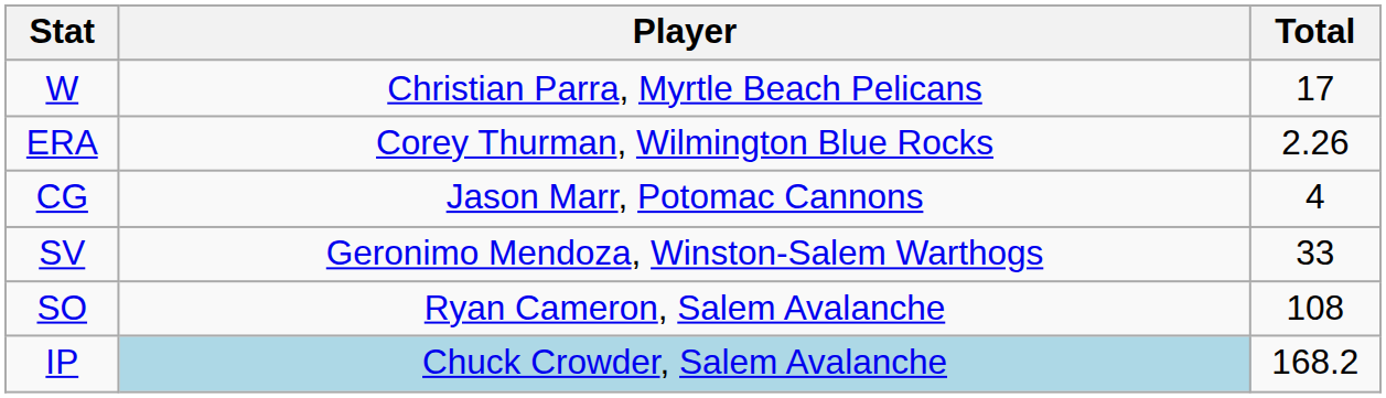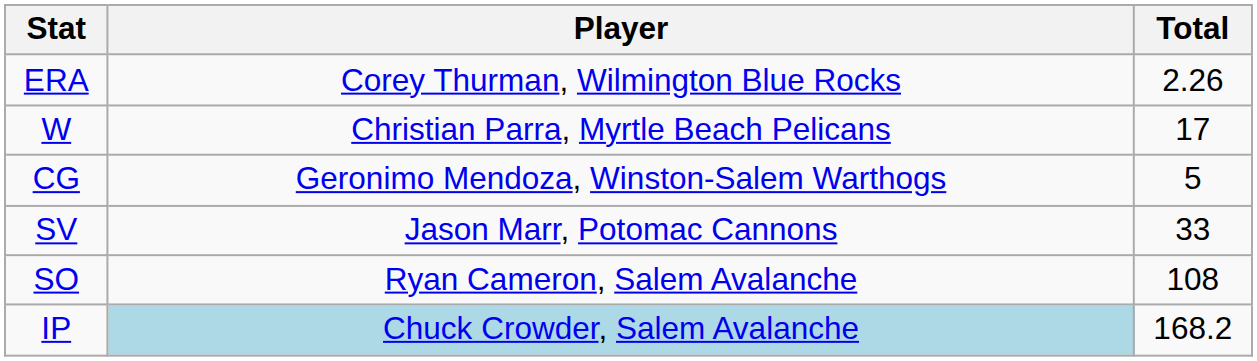 <table class="wikitable" width="40%" style="text-align:center;">
 <tr>
 <th width="5%">Stat</th>
 <th width="60%">Player</th>
 <th width="5%">Total</th>
 </tr>
 <tr>
+<td><a href='#'>ERA</a></td>
+<td><a href='#'>Corey Thurman</a>, <a href='#'>Wilmington Blue Rocks</a></td>
+<td>2.26</td>
+</tr>
+<tr>
 <td><a href='#'>W</a></td>
 <td><a href='#'>Christian Parra</a>, <a href='#'>Myrtle Beach Pelicans</a></td>
 <td>17</td>
 </tr>
 <tr>
-<td><a href='#'>ERA</a></td>
-<td><a href='#'>Corey Thurman</a>, <a href='#'>Wilmington Blue Rocks</a></td>
-<td>2.26</td>
-</tr>
-<tr>
 <td><a href='#'>CG</a></td>
-<td><a href='#'>Jason Marr</a>, <a href='#'>Potomac Cannons</a></td>
-<td>4</td>
+<td><a href='#'>Geronimo Mendoza</a>, <a href='#'>Winston-Salem Warthogs</a></td>
+<td>5</td>
 </tr>
 <tr>
 <td><a href='#'>SV</a></td>
-<td><a href='#'>Geronimo Mendoza</a>, <a href='#'>Winston-Salem Warthogs</a></td>
+<td><a href='#'>Jason Marr</a>, <a href='#'>Potomac Cannons</a></td>
 <td>33</td>
 </tr>
 <tr>
 <td><a href='#'>SO</a></td>
 <td><a href='#'>Ryan Cameron</a>, <a href='#'>Salem Avalanche</a></td>
 <td>108</td>
 </tr>
 <tr>
 <td><a href='#'>IP</a></td>
 <td style="background: lightblue;"><a href='#'>Chuck Crowder</a>, <a href='#'>Salem Avalanche</a></td>
 <td>168.2</td>
 </tr>
 </table>
